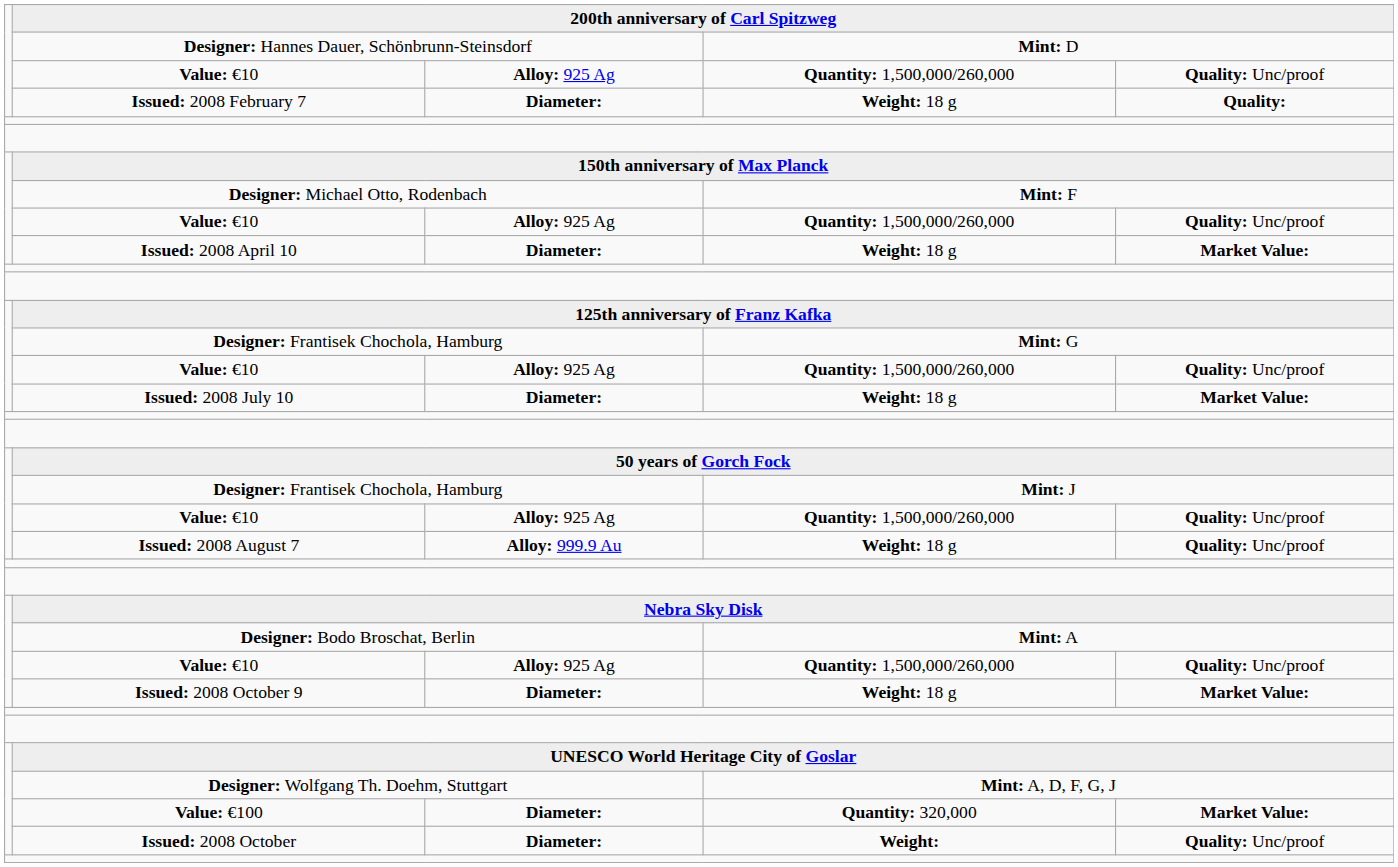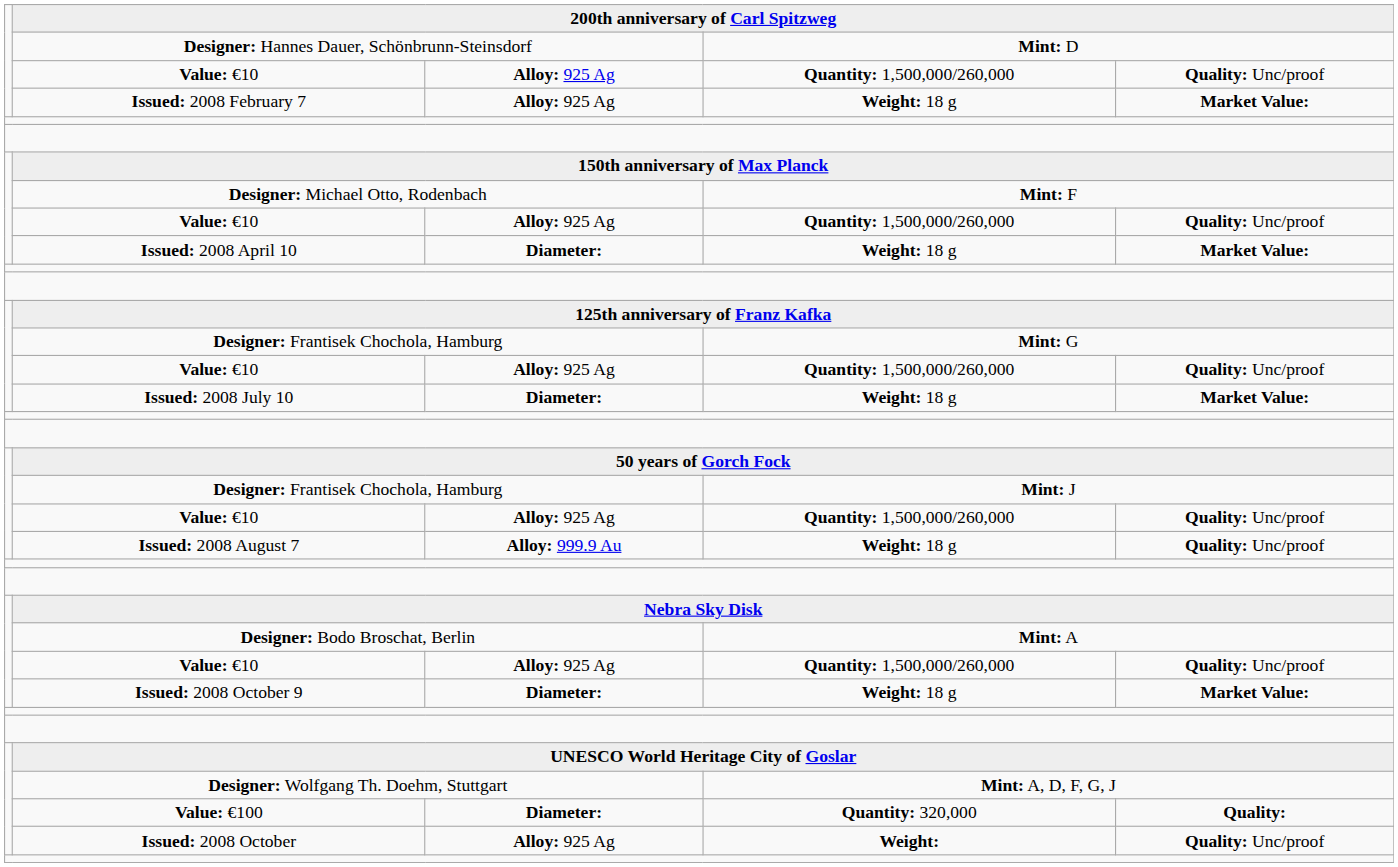 <table class="wikitable" style="width:100%;">
 <tr>
 <td rowspan="4"  style="white-space:nowrap; width:330px; text-align:center;"></td>
 <th colspan="4"  style="text-align:center; background:#eee;">200th anniversary of <a href='#'>Carl Spitzweg</a></th>
 </tr>
 <tr style="text-align:center;">
 <td colspan="2"  style="width:50%; "><strong>Designer:</strong> Hannes Dauer, Schönbrunn-Steinsdorf</td>
 <td colspan="2"  style="width:50%; "><strong>Mint:</strong> D</td>
 </tr>
 <tr>
 <td align=center><strong>Value:</strong> €10</td>
 <td align=center><strong>Alloy:</strong> <a href='#'>925 Ag</a></td>
 <td align=center><strong>Quantity:</strong> 1,500,000/260,000</td>
 <td align=center><strong>Quality:</strong> Unc/proof</td>
 </tr>
 <tr>
 <td align=center><strong>Issued:</strong> 2008 February 7</td>
-<td align=center><strong>Diameter:</strong> </td>
+<td align=center><strong>Alloy:</strong> 925 Ag</td>
 <td align=center><strong>Weight:</strong> 18 g</td>
-<td align=center><strong>Quality:</strong></td>
+<td align=center><strong>Market Value:</strong></td>
 </tr>
 <tr>
 <td colspan="5" style="text-align:left;"></td>
 </tr>
 <tr>
 <td colspan="5" style="text-align:left;"> </td>
 </tr>
 <tr>
 <td rowspan="4"  style="white-space:nowrap; width:330px; text-align:center;"></td>
 <th colspan="4"  style="text-align:center; background:#eee;">150th anniversary of <a href='#'>Max Planck</a></th>
 </tr>
 <tr style="text-align:center;">
 <td colspan="2"  style="width:50%; "><strong>Designer:</strong> Michael Otto, Rodenbach</td>
 <td colspan="2"  style="width:50%; "><strong>Mint:</strong> F</td>
 </tr>
 <tr>
 <td align=center><strong>Value:</strong> €10</td>
 <td align=center><strong>Alloy:</strong> 925 Ag</td>
 <td align=center><strong>Quantity:</strong> 1,500,000/260,000</td>
 <td align=center><strong>Quality:</strong> Unc/proof</td>
 </tr>
 <tr>
 <td align=center><strong>Issued:</strong> 2008 April 10</td>
 <td align=center><strong>Diameter:</strong> </td>
 <td align=center><strong>Weight:</strong> 18 g</td>
 <td align=center><strong>Market Value:</strong></td>
 </tr>
 <tr>
 <td colspan="5" style="text-align:left;"></td>
 </tr>
 <tr>
 <td colspan="5" style="text-align:left;"> </td>
 </tr>
 <tr>
 <td rowspan="4"  style="white-space:nowrap; width:330px; text-align:center;"></td>
 <th colspan="4"  style="text-align:center; background:#eee;">125th anniversary of <a href='#'>Franz Kafka</a></th>
 </tr>
 <tr style="text-align:center;">
 <td colspan="2"  style="width:50%; "><strong>Designer:</strong> Frantisek Chochola, Hamburg</td>
 <td colspan="2"  style="width:50%; "><strong>Mint:</strong> G</td>
 </tr>
 <tr>
 <td align=center><strong>Value:</strong> €10</td>
 <td align=center><strong>Alloy:</strong> 925 Ag</td>
 <td align=center><strong>Quantity:</strong> 1,500,000/260,000</td>
 <td align=center><strong>Quality:</strong> Unc/proof</td>
 </tr>
 <tr>
 <td align=center><strong>Issued:</strong> 2008 July 10</td>
 <td align=center><strong>Diameter:</strong> </td>
 <td align=center><strong>Weight:</strong> 18 g</td>
 <td align=center><strong>Market Value:</strong></td>
 </tr>
 <tr>
 <td colspan="5" style="text-align:left;"></td>
 </tr>
 <tr>
 <td colspan="5" style="text-align:left;"> </td>
 </tr>
 <tr>
 <td rowspan="4"  style="white-space:nowrap; width:330px; text-align:center;"></td>
 <th colspan="4"  style="text-align:center; background:#eee;">50 years of <a href='#'>Gorch Fock</a></th>
 </tr>
 <tr style="text-align:center;">
 <td colspan="2"  style="width:50%; "><strong>Designer:</strong> Frantisek Chochola, Hamburg</td>
 <td colspan="2"  style="width:50%; "><strong>Mint:</strong> J</td>
 </tr>
 <tr>
 <td align=center><strong>Value:</strong> €10</td>
 <td align=center><strong>Alloy:</strong> 925 Ag</td>
 <td align=center><strong>Quantity:</strong> 1,500,000/260,000</td>
 <td align=center><strong>Quality:</strong> Unc/proof</td>
 </tr>
 <tr>
 <td align=center><strong>Issued:</strong> 2008 August 7</td>
 <td align=center><strong>Alloy:</strong> <a href='#'>999.9 Au</a></td>
 <td align=center><strong>Weight:</strong> 18 g</td>
 <td align=center><strong>Quality:</strong> Unc/proof</td>
 </tr>
 <tr>
 <td colspan="5" style="text-align:left;"></td>
 </tr>
 <tr>
 <td colspan="5" style="text-align:left;"> </td>
 </tr>
 <tr>
 <td rowspan="4"  style="white-space:nowrap; width:330px; text-align:center;"></td>
 <th colspan="4"  style="text-align:center; background:#eee;"><a href='#'>Nebra Sky Disk</a></th>
 </tr>
 <tr style="text-align:center;">
 <td colspan="2"  style="width:50%; "><strong>Designer:</strong> Bodo Broschat, Berlin</td>
 <td colspan="2"  style="width:50%; "><strong>Mint:</strong> A</td>
 </tr>
 <tr>
 <td align=center><strong>Value:</strong> €10</td>
 <td align=center><strong>Alloy:</strong> 925 Ag</td>
 <td align=center><strong>Quantity:</strong> 1,500,000/260,000</td>
 <td align=center><strong>Quality:</strong> Unc/proof</td>
 </tr>
 <tr>
 <td align=center><strong>Issued:</strong> 2008 October 9</td>
 <td align=center><strong>Diameter:</strong> </td>
 <td align=center><strong>Weight:</strong> 18 g</td>
 <td align=center><strong>Market Value:</strong></td>
 </tr>
 <tr>
 <td colspan="5" style="text-align:left;"></td>
 </tr>
 <tr>
 <td colspan="5" style="text-align:left;"> </td>
 </tr>
 <tr>
 <td rowspan="4"  style="white-space:nowrap; width:330px; text-align:center;"></td>
 <th colspan="4"  style="text-align:center; background:#eee;">UNESCO World Heritage City of <a href='#'>Goslar</a></th>
 </tr>
 <tr style="text-align:center;">
 <td colspan="2"  style="width:50%; "><strong>Designer:</strong> Wolfgang Th. Doehm, Stuttgart</td>
 <td colspan="2"  style="width:50%; "><strong>Mint:</strong> A, D, F, G, J</td>
 </tr>
 <tr>
 <td align=center><strong>Value:</strong> €100</td>
 <td align=center><strong>Diameter:</strong> </td>
 <td align=center><strong>Quantity:</strong> 320,000</td>
-<td align=center><strong>Market Value:</strong></td>
+<td align=center><strong>Quality:</strong></td>
 </tr>
 <tr>
 <td align=center><strong>Issued:</strong> 2008 October</td>
-<td align=center><strong>Diameter:</strong> </td>
+<td align=center><strong>Alloy:</strong> 925 Ag</td>
 <td align=center><strong>Weight:</strong> </td>
 <td align=center><strong>Quality:</strong> Unc/proof</td>
 </tr>
 <tr>
 <td colspan="5" style="text-align:left;"></td>
 </tr>
 </table>
